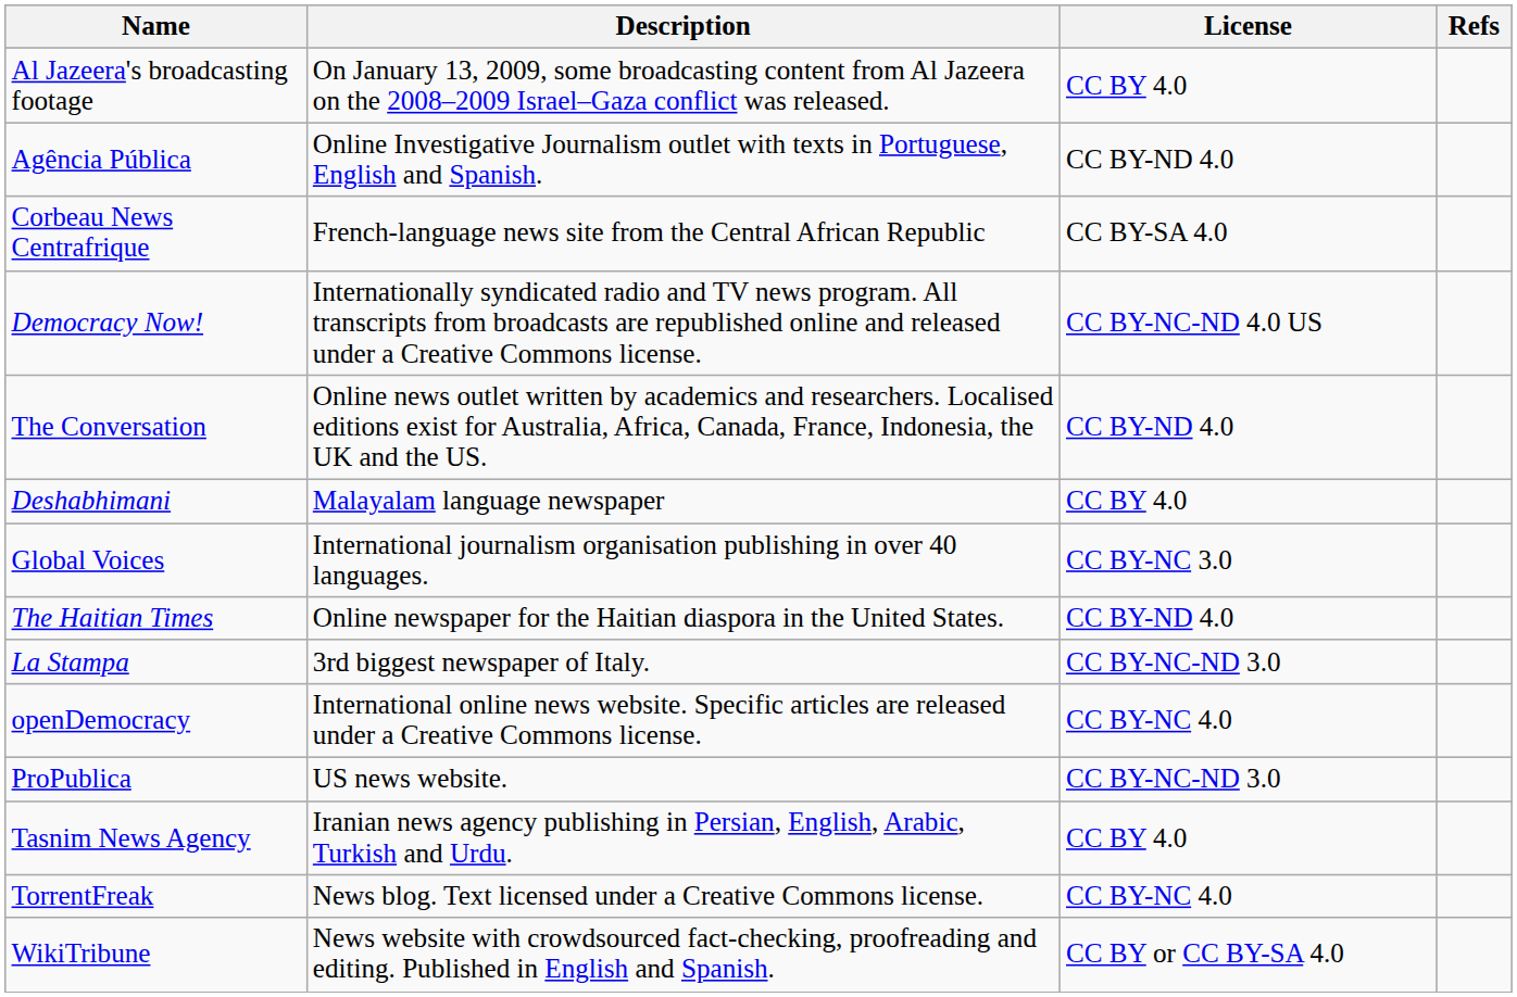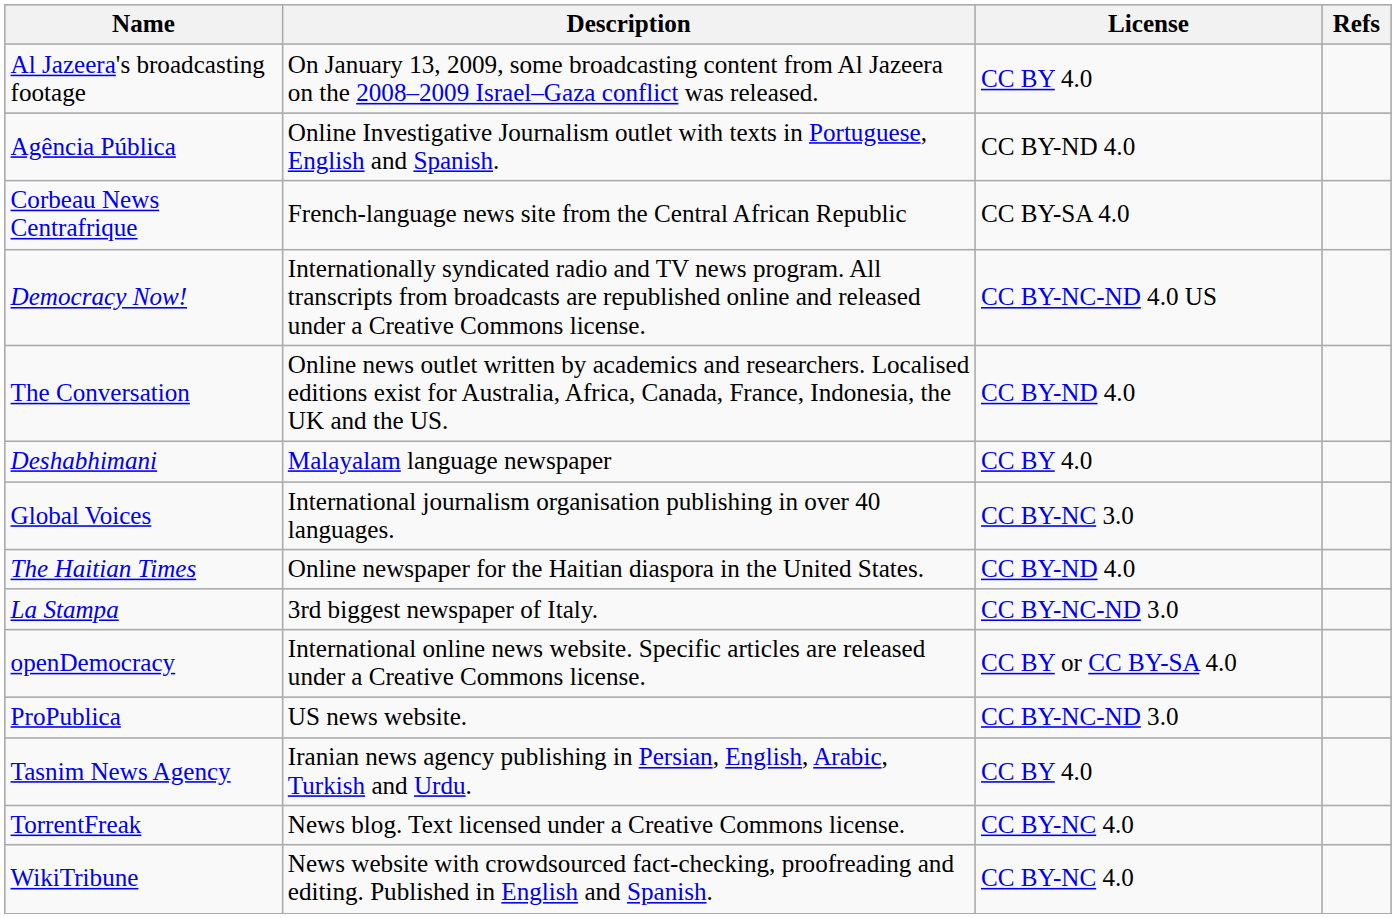 <table class="wikitable sortable" style="width:100%;">
 <tr>
 <th style="width:20%">Name</th>
 <th style="width:50%">Description</th>
 <th style="width:25%">License</th>
 <th style="width:5%">Refs</th>
 </tr>
 <tr>
 <td><a href='#'>Al Jazeera</a>'s broadcasting footage</td>
 <td>On January 13, 2009, some broadcasting content from Al Jazeera on the <a href='#'>2008–2009 Israel–Gaza conflict</a> was released.</td>
 <td><a href='#'>CC BY</a> 4.0</td>
 <td></td>
 </tr>
 <tr>
 <td><a href='#'>Agência Pública</a></td>
 <td>Online Investigative Journalism outlet with texts in <a href='#'>Portuguese</a>, <a href='#'>English</a> and <a href='#'>Spanish</a>.</td>
 <td>CC BY-ND 4.0</td>
 <td></td>
 </tr>
 <tr>
 <td><a href='#'>Corbeau News Centrafrique</a></td>
 <td>French-language news site from the Central African Republic</td>
 <td>CC BY-SA 4.0</td>
 <td></td>
 </tr>
 <tr>
 <td><em><a href='#'>Democracy Now!</a></em></td>
 <td>Internationally syndicated radio and TV news program. All transcripts from broadcasts are republished online and released under a Creative Commons license.</td>
 <td><a href='#'>CC BY-NC-ND</a> 4.0 US</td>
 <td></td>
 </tr>
 <tr>
 <td><a href='#'>The Conversation</a></td>
 <td>Online news outlet written by academics and researchers. Localised editions exist for Australia, Africa, Canada, France, Indonesia, the UK and the US.</td>
 <td><a href='#'>CC BY-ND</a> 4.0</td>
 <td></td>
 </tr>
 <tr>
 <td><em><a href='#'>Deshabhimani</a></em></td>
 <td><a href='#'>Malayalam</a> language newspaper</td>
 <td><a href='#'>CC BY</a> 4.0</td>
 <td></td>
 </tr>
 <tr>
 <td><a href='#'>Global Voices</a></td>
 <td>International journalism organisation publishing in over 40 languages.</td>
 <td><a href='#'>CC BY-NC</a> 3.0</td>
 <td></td>
 </tr>
 <tr>
 <td><em><a href='#'>The Haitian Times</a></em></td>
 <td>Online newspaper for the Haitian diaspora in the United States.</td>
 <td><a href='#'>CC BY-ND</a> 4.0</td>
 <td></td>
 </tr>
 <tr>
 <td><em><a href='#'>La Stampa</a></em></td>
 <td>3rd biggest newspaper of Italy.</td>
 <td><a href='#'>CC BY-NC-ND</a> 3.0</td>
 <td></td>
 </tr>
 <tr>
 <td><a href='#'>openDemocracy</a></td>
 <td>International online news website. Specific articles are released under a Creative Commons license.</td>
-<td><a href='#'>CC BY-NC</a> 4.0</td>
+<td><a href='#'>CC BY</a>  or <a href='#'>CC BY-SA</a> 4.0</td>
 <td></td>
 </tr>
 <tr>
 <td><a href='#'>ProPublica</a></td>
 <td>US news website.</td>
 <td><a href='#'>CC BY-NC-ND</a> 3.0</td>
 <td></td>
 </tr>
 <tr>
 <td><a href='#'>Tasnim News Agency</a></td>
 <td>Iranian news agency publishing in <a href='#'>Persian</a>, <a href='#'>English</a>, <a href='#'>Arabic</a>, <a href='#'>Turkish</a> and <a href='#'>Urdu</a>.</td>
 <td><a href='#'>CC BY</a> 4.0</td>
 <td></td>
 </tr>
 <tr>
 <td><a href='#'>TorrentFreak</a></td>
 <td>News blog. Text licensed under a Creative Commons license.</td>
 <td><a href='#'>CC BY-NC</a> 4.0</td>
 <td></td>
 </tr>
 <tr>
 <td><a href='#'>WikiTribune</a></td>
 <td>News website with crowdsourced fact-checking, proofreading and editing. Published in <a href='#'>English</a> and <a href='#'>Spanish</a>.</td>
-<td><a href='#'>CC BY</a>  or <a href='#'>CC BY-SA</a> 4.0</td>
+<td><a href='#'>CC BY-NC</a> 4.0</td>
 <td></td>
 </tr>
 </table>
